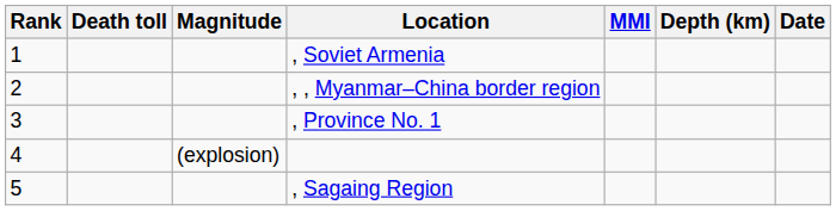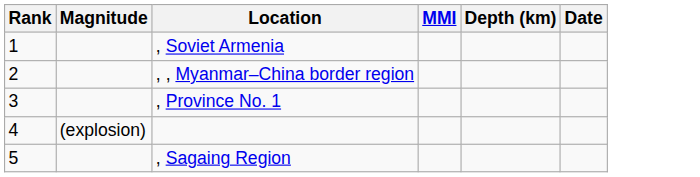 <table class="sortable wikitable" style="font-size:100%;">
 <tr>
 <th>Rank</th>
-<th>Death toll</th>
 <th>Magnitude</th>
 <th>Location</th>
 <th><a href='#'>MMI</a></th>
 <th>Depth (km)</th>
 <th>Date</th>
 </tr>
 <tr>
 <td>1</td>
 <td></td>
-<td></td>
 <td>, <a href='#'>Soviet Armenia</a></td>
 <td></td>
 <td></td>
 <td></td>
 </tr>
 <tr>
 <td>2</td>
-<td></td>
 <td></td>
 <td>, , <a href='#'>Myanmar–China border region</a></td>
 <td></td>
 <td></td>
 <td></td>
 </tr>
 <tr>
 <td>3</td>
 <td></td>
-<td></td>
 <td>, <a href='#'>Province No. 1</a></td>
 <td></td>
 <td></td>
 <td></td>
 </tr>
 <tr>
 <td>4</td>
-<td></td>
 <td> (explosion)</td>
 <td></td>
 <td></td>
 <td></td>
 <td></td>
 </tr>
 <tr>
 <td>5</td>
 <td></td>
-<td></td>
 <td>, <a href='#'>Sagaing Region</a></td>
 <td></td>
 <td></td>
 <td></td>
 </tr>
 </table>
